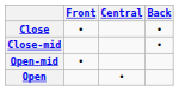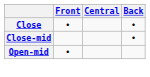 <table class="wikitable" style="text-align:center;">
 <tr>
 <th> </th>
 <th><a href='#'>Front</a></th>
 <th><a href='#'>Central</a></th>
 <th><a href='#'>Back</a></th>
 </tr>
 <tr>
 <th><a href='#'>Close</a></th>
 <td> • </td>
 <td> </td>
 <td> • </td>
 </tr>
 <tr>
 <th><a href='#'>Close-mid</a></th>
 <td></td>
 <td> </td>
 <td> • </td>
 </tr>
 <tr>
 <th><a href='#'>Open-mid</a></th>
 <td> • </td>
 <td> </td>
 <td> </td>
 </tr>
-<tr>
-<th><a href='#'>Open</a></th>
-<td> </td>
-<td> • </td>
-<td> </td>
-</tr>
 </table>
